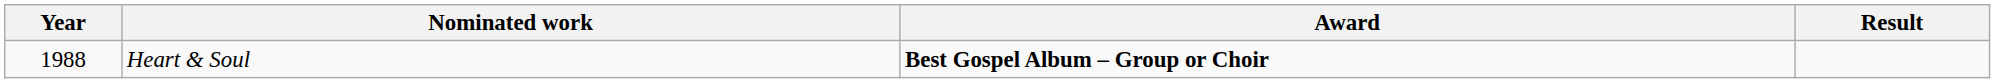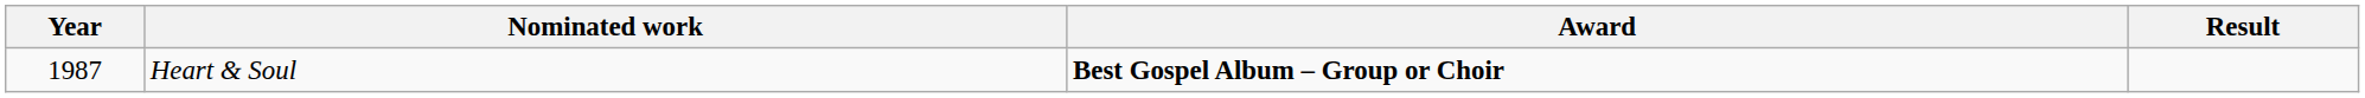 <table class="wikitable" style="width:70%;">
 <tr>
 <th style="width:3%;">Year</th>
 <th style="width:20%;">Nominated work</th>
 <th style="width:23%;">Award</th>
 <th style="width:5%;">Result</th>
 </tr>
 <tr>
-<td align="center">1988</td>
+<td align="center">1987</td>
 <td><em>Heart & Soul</em></td>
 <td><strong>Best Gospel Album – Group or Choir</strong></td>
 <td></td>
 </tr>
 </table>
